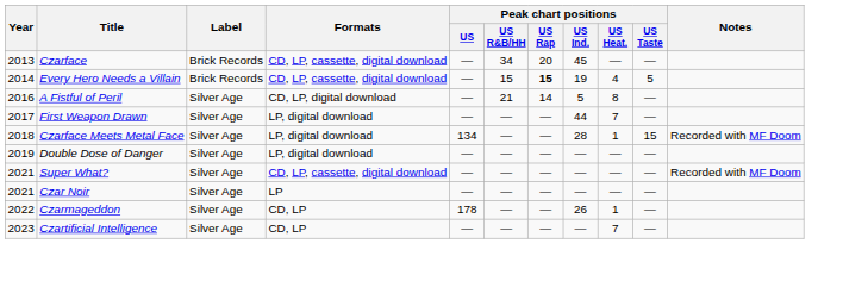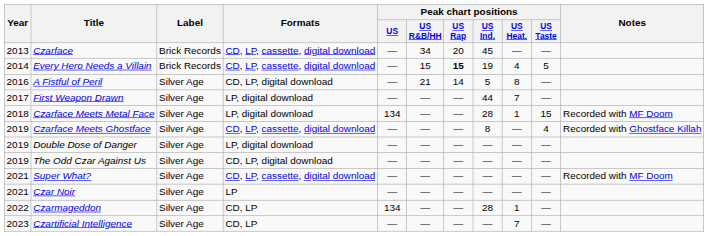 <table class="wikitable plainrowheaders">
 <tr>
 <th scope="col" rowspan="2">Year</th>
 <th scope="col" rowspan="2">Title</th>
 <th scope="col" rowspan="2">Label</th>
 <th scope="col" rowspan="2">Formats</th>
 <th scope="col" colspan="6">Peak chart positions</th>
 <th scope="col" rowspan="2">Notes</th>
 </tr>
 <tr>
 <th style="width:3em;font-size:85%;"><a href='#'>US</a><br></th>
 <th style="width:3em;font-size:85%;"><a href='#'>US<br>R&B/HH</a><br></th>
 <th style="width:3em;font-size:85%;"><a href='#'>US<br>Rap</a><br></th>
 <th style="width:3em;font-size:85%;"><a href='#'>US<br>Ind.</a><br></th>
 <th style="width:3em;font-size:85%;"><a href='#'>US<br>Heat.</a><br></th>
 <th style="width:3em;font-size:85%;"><a href='#'>US<br>Taste</a><br></th>
 </tr>
 <tr>
 <td>2013</td>
 <td><a href='#'><em>Czarface</em></a></td>
 <td>Brick Records</td>
 <td><a href='#'>CD</a>, <a href='#'>LP</a>, <a href='#'>cassette</a>, <a href='#'>digital download</a></td>
 <td style="text-align:center;">—</td>
 <td style="text-align:center;">34</td>
 <td style="text-align:center;">20</td>
 <td style="text-align:center;">45</td>
 <td style="text-align:center;">—</td>
 <td style="text-align:center;">—</td>
 <td></td>
 </tr>
 <tr>
 <td>2014</td>
 <td><em><a href='#'>Every Hero Needs a Villain</a></em></td>
 <td>Brick Records</td>
 <td><a href='#'>CD</a>, <a href='#'>LP</a>, <a href='#'>cassette</a>, <a href='#'>digital download</a></td>
 <td style="text-align:center;">—</td>
 <td style="text-align:center;">15</td>
 <td style="text-align:center;"><strong>15</strong></td>
 <td style="text-align:center;">19</td>
 <td style="text-align:center;">4</td>
 <td style="text-align:center;">5</td>
 <td></td>
 </tr>
 <tr>
 <td>2016</td>
 <td><em><a href='#'>A Fistful of Peril</a></em></td>
 <td>Silver Age</td>
 <td>CD, LP, digital download</td>
 <td style="text-align:center;">—</td>
 <td style="text-align:center;">21</td>
 <td style="text-align:center;">14</td>
 <td style="text-align:center;">5</td>
 <td style="text-align:center;">8</td>
 <td style="text-align:center;">—</td>
 <td></td>
 </tr>
 <tr>
 <td>2017</td>
 <td><em><a href='#'>First Weapon Drawn</a></em></td>
 <td>Silver Age</td>
 <td>LP, digital download</td>
 <td style="text-align:center;">—</td>
 <td style="text-align:center;">—</td>
 <td style="text-align:center;">—</td>
 <td style="text-align:center;">44</td>
 <td style="text-align:center;">7</td>
 <td style="text-align:center;">—</td>
 <td></td>
 </tr>
 <tr>
 <td>2018</td>
 <td><em><a href='#'>Czarface Meets Metal Face</a></em></td>
 <td>Silver Age</td>
 <td>LP, digital download</td>
 <td style="text-align:center;">134</td>
 <td style="text-align:center;">—</td>
 <td style="text-align:center;">—</td>
 <td style="text-align:center;">28</td>
 <td style="text-align:center;">1</td>
 <td style="text-align:center;">15</td>
 <td>Recorded with <a href='#'>MF Doom</a></td>
 </tr>
 <tr>
 <td>2019</td>
+<td><em><a href='#'>Czarface Meets Ghostface</a></em></td>
+<td>Silver Age</td>
+<td><a href='#'>CD</a>, <a href='#'>LP</a>, <a href='#'>cassette</a>, <a href='#'>digital download</a></td>
+<td style="text-align:center;">—</td>
+<td style="text-align:center;">—</td>
+<td style="text-align:center;">—</td>
+<td style="text-align:center;">8</td>
+<td style="text-align:center;">—</td>
+<td style="text-align:center;">4</td>
+<td>Recorded with <a href='#'>Ghostface Killah</a></td>
+</tr>
+<tr>
+<td>2019</td>
 <td><em>Double Dose of Danger</em></td>
 <td>Silver Age</td>
 <td>LP, digital download</td>
+<td style="text-align:center;">—</td>
+<td style="text-align:center;">—</td>
+<td style="text-align:center;">—</td>
+<td style="text-align:center;">—</td>
+<td style="text-align:center;">—</td>
+<td style="text-align:center;">—</td>
+<td></td>
+</tr>
+<tr>
+<td>2019</td>
+<td><em>The Odd Czar Against Us</em></td>
+<td>Silver Age</td>
+<td>CD, LP, digital download</td>
 <td style="text-align:center;">—</td>
 <td style="text-align:center;">—</td>
 <td style="text-align:center;">—</td>
 <td style="text-align:center;">—</td>
 <td style="text-align:center;">—</td>
 <td style="text-align:center;">—</td>
 <td></td>
 </tr>
 <tr>
 <td>2021</td>
 <td><em><a href='#'>Super What?</a></em></td>
 <td>Silver Age</td>
 <td><a href='#'>CD</a>, <a href='#'>LP</a>, <a href='#'>cassette</a>, <a href='#'>digital download</a></td>
 <td style="text-align:center;">—</td>
 <td style="text-align:center;">—</td>
 <td style="text-align:center;">—</td>
 <td style="text-align:center;">—</td>
 <td style="text-align:center;">—</td>
 <td style="text-align:center;">—</td>
 <td>Recorded with <a href='#'>MF Doom</a></td>
 </tr>
 <tr>
 <td>2021</td>
 <td><em><a href='#'>Czar Noir</a></em></td>
 <td>Silver Age</td>
 <td>LP</td>
 <td style="text-align:center;">—</td>
 <td style="text-align:center;">—</td>
 <td style="text-align:center;">—</td>
 <td style="text-align:center;">—</td>
 <td style="text-align:center;">—</td>
 <td style="text-align:center;">—</td>
 <td></td>
 </tr>
 <tr>
 <td>2022</td>
 <td><em><a href='#'>Czarmageddon</a></em></td>
 <td>Silver Age</td>
 <td>CD, LP</td>
-<td style="text-align:center;">178</td>
+<td style="text-align:center;">134</td>
 <td style="text-align:center;">—</td>
 <td style="text-align:center;">—</td>
-<td style="text-align:center;">26</td>
+<td style="text-align:center;">28</td>
 <td style="text-align:center;">1</td>
 <td style="text-align:center;">—</td>
 <td></td>
 </tr>
 <tr>
 <td>2023</td>
 <td><em><a href='#'>Czartificial Intelligence</a></em></td>
 <td>Silver Age</td>
 <td>CD, LP</td>
 <td style="text-align:center;">—</td>
 <td style="text-align:center;">—</td>
 <td style="text-align:center;">—</td>
 <td style="text-align:center;">—</td>
 <td style="text-align:center;">7</td>
 <td style="text-align:center;">—</td>
 </tr>
 </table>
